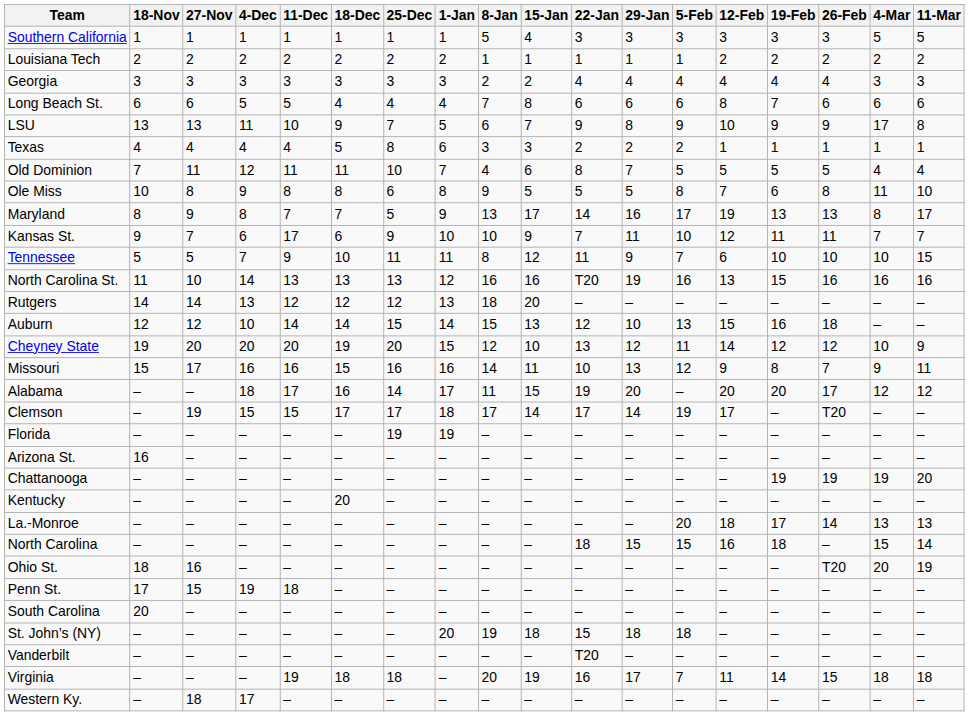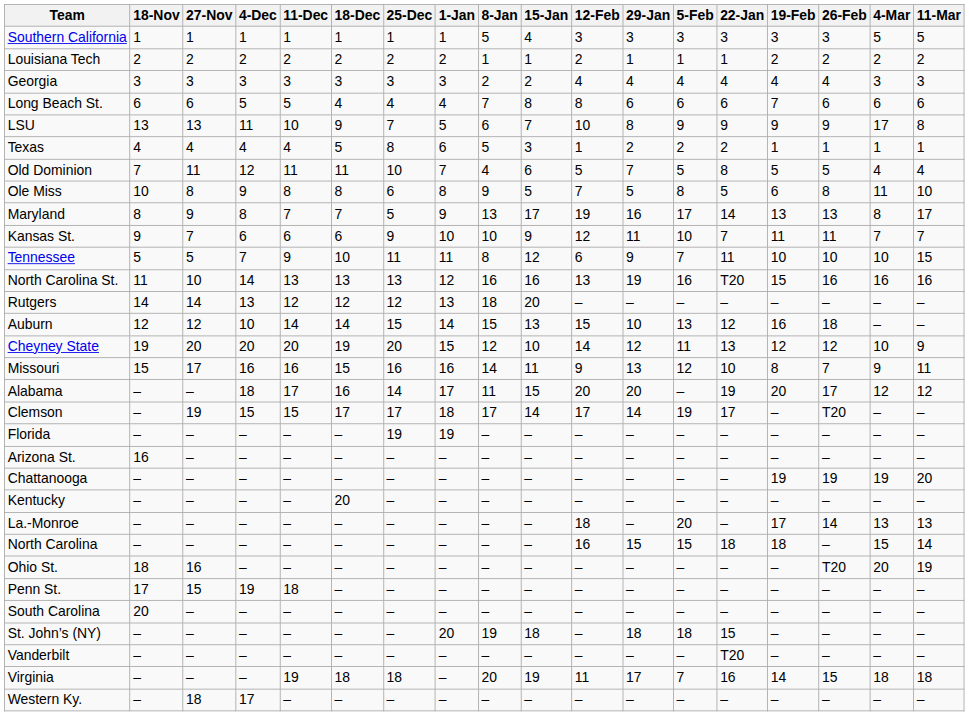 <table class="wikitable sortable">
 <tr>
 <th>Team</th>
 <th>18-Nov</th>
 <th>27-Nov</th>
 <th>4-Dec</th>
 <th>11-Dec</th>
 <th>18-Dec</th>
 <th>25-Dec</th>
 <th>1-Jan</th>
 <th>8-Jan</th>
 <th>15-Jan</th>
-<th>22-Jan</th>
+<th>12-Feb</th>
 <th>29-Jan</th>
 <th>5-Feb</th>
-<th>12-Feb</th>
+<th>22-Jan</th>
 <th>19-Feb</th>
 <th>26-Feb</th>
 <th>4-Mar</th>
 <th>11-Mar</th>
 </tr>
 <tr>
 <td><a href='#'>Southern California</a></td>
 <td>1</td>
 <td>1</td>
 <td>1</td>
 <td>1</td>
 <td>1</td>
 <td>1</td>
 <td>1</td>
 <td>5</td>
 <td>4</td>
 <td>3</td>
 <td>3</td>
 <td>3</td>
 <td>3</td>
 <td>3</td>
 <td>3</td>
 <td>5</td>
 <td>5</td>
 </tr>
 <tr>
 <td>Louisiana Tech</td>
 <td>2</td>
 <td>2</td>
 <td>2</td>
 <td>2</td>
 <td>2</td>
 <td>2</td>
 <td>2</td>
 <td>1</td>
 <td>1</td>
+<td>2</td>
 <td>1</td>
 <td>1</td>
 <td>1</td>
-<td>2</td>
 <td>2</td>
 <td>2</td>
 <td>2</td>
 <td>2</td>
 </tr>
 <tr>
 <td>Georgia</td>
 <td>3</td>
 <td>3</td>
 <td>3</td>
 <td>3</td>
 <td>3</td>
 <td>3</td>
 <td>3</td>
 <td>2</td>
 <td>2</td>
 <td>4</td>
 <td>4</td>
 <td>4</td>
 <td>4</td>
 <td>4</td>
 <td>4</td>
 <td>3</td>
 <td>3</td>
 </tr>
 <tr>
 <td>Long Beach St.</td>
 <td>6</td>
 <td>6</td>
 <td>5</td>
 <td>5</td>
 <td>4</td>
 <td>4</td>
 <td>4</td>
 <td>7</td>
 <td>8</td>
+<td>8</td>
 <td>6</td>
 <td>6</td>
 <td>6</td>
-<td>8</td>
 <td>7</td>
 <td>6</td>
 <td>6</td>
 <td>6</td>
 </tr>
 <tr>
 <td>LSU</td>
 <td>13</td>
 <td>13</td>
 <td>11</td>
 <td>10</td>
 <td>9</td>
 <td>7</td>
 <td>5</td>
 <td>6</td>
 <td>7</td>
-<td>9</td>
+<td>10</td>
 <td>8</td>
 <td>9</td>
-<td>10</td>
+<td>9</td>
 <td>9</td>
 <td>9</td>
 <td>17</td>
 <td>8</td>
 </tr>
 <tr>
 <td>Texas</td>
 <td>4</td>
 <td>4</td>
 <td>4</td>
 <td>4</td>
 <td>5</td>
 <td>8</td>
 <td>6</td>
+<td>5</td>
 <td>3</td>
-<td>3</td>
+<td>1</td>
 <td>2</td>
 <td>2</td>
 <td>2</td>
-<td>1</td>
 <td>1</td>
 <td>1</td>
 <td>1</td>
 <td>1</td>
 </tr>
 <tr>
 <td>Old Dominion</td>
 <td>7</td>
 <td>11</td>
 <td>12</td>
 <td>11</td>
 <td>11</td>
 <td>10</td>
 <td>7</td>
 <td>4</td>
 <td>6</td>
-<td>8</td>
+<td>5</td>
 <td>7</td>
 <td>5</td>
-<td>5</td>
+<td>8</td>
 <td>5</td>
 <td>5</td>
 <td>4</td>
 <td>4</td>
 </tr>
 <tr>
 <td>Ole Miss</td>
 <td>10</td>
 <td>8</td>
 <td>9</td>
 <td>8</td>
 <td>8</td>
 <td>6</td>
 <td>8</td>
 <td>9</td>
 <td>5</td>
-<td>5</td>
+<td>7</td>
 <td>5</td>
 <td>8</td>
-<td>7</td>
+<td>5</td>
 <td>6</td>
 <td>8</td>
 <td>11</td>
 <td>10</td>
 </tr>
 <tr>
 <td>Maryland</td>
 <td>8</td>
 <td>9</td>
 <td>8</td>
 <td>7</td>
 <td>7</td>
 <td>5</td>
 <td>9</td>
 <td>13</td>
 <td>17</td>
-<td>14</td>
+<td>19</td>
 <td>16</td>
 <td>17</td>
-<td>19</td>
+<td>14</td>
 <td>13</td>
 <td>13</td>
 <td>8</td>
 <td>17</td>
 </tr>
 <tr>
 <td>Kansas St.</td>
 <td>9</td>
 <td>7</td>
 <td>6</td>
-<td>17</td>
+<td>6</td>
 <td>6</td>
 <td>9</td>
 <td>10</td>
 <td>10</td>
 <td>9</td>
-<td>7</td>
+<td>12</td>
 <td>11</td>
 <td>10</td>
-<td>12</td>
+<td>7</td>
 <td>11</td>
 <td>11</td>
 <td>7</td>
 <td>7</td>
 </tr>
 <tr>
 <td><a href='#'>Tennessee</a></td>
 <td>5</td>
 <td>5</td>
 <td>7</td>
 <td>9</td>
 <td>10</td>
 <td>11</td>
 <td>11</td>
 <td>8</td>
 <td>12</td>
-<td>11</td>
+<td>6</td>
 <td>9</td>
 <td>7</td>
-<td>6</td>
+<td>11</td>
 <td>10</td>
 <td>10</td>
 <td>10</td>
 <td>15</td>
 </tr>
 <tr>
 <td>North Carolina St.</td>
 <td>11</td>
 <td>10</td>
 <td>14</td>
 <td>13</td>
 <td>13</td>
 <td>13</td>
 <td>12</td>
 <td>16</td>
 <td>16</td>
-<td data-sort-value=20>T20</td>
+<td>13</td>
 <td>19</td>
 <td>16</td>
-<td>13</td>
+<td data-sort-value=20>T20</td>
 <td>15</td>
 <td>16</td>
 <td>16</td>
 <td>16</td>
 </tr>
 <tr>
 <td>Rutgers</td>
 <td>14</td>
 <td>14</td>
 <td>13</td>
 <td>12</td>
 <td>12</td>
 <td>12</td>
 <td>13</td>
 <td>18</td>
 <td>20</td>
 <td data-sort-value=99>–</td>
 <td data-sort-value=99>–</td>
 <td data-sort-value=99>–</td>
 <td data-sort-value=99>–</td>
 <td data-sort-value=99>–</td>
 <td data-sort-value=99>–</td>
 <td data-sort-value=99>–</td>
 <td data-sort-value=99>–</td>
 </tr>
 <tr>
 <td>Auburn</td>
 <td>12</td>
 <td>12</td>
 <td>10</td>
 <td>14</td>
 <td>14</td>
 <td>15</td>
 <td>14</td>
 <td>15</td>
 <td>13</td>
-<td>12</td>
+<td>15</td>
 <td>10</td>
 <td>13</td>
-<td>15</td>
+<td>12</td>
 <td>16</td>
 <td>18</td>
 <td data-sort-value=99>–</td>
 <td data-sort-value=99>–</td>
 </tr>
 <tr>
 <td><a href='#'>Cheyney State</a></td>
 <td>19</td>
 <td>20</td>
 <td>20</td>
 <td>20</td>
 <td>19</td>
 <td>20</td>
 <td>15</td>
 <td>12</td>
 <td>10</td>
-<td>13</td>
+<td>14</td>
 <td>12</td>
 <td>11</td>
-<td>14</td>
+<td>13</td>
 <td>12</td>
 <td>12</td>
 <td>10</td>
 <td>9</td>
 </tr>
 <tr>
 <td>Missouri</td>
 <td>15</td>
 <td>17</td>
 <td>16</td>
 <td>16</td>
 <td>15</td>
 <td>16</td>
 <td>16</td>
 <td>14</td>
 <td>11</td>
-<td>10</td>
+<td>9</td>
 <td>13</td>
 <td>12</td>
-<td>9</td>
+<td>10</td>
 <td>8</td>
 <td>7</td>
 <td>9</td>
 <td>11</td>
 </tr>
 <tr>
 <td>Alabama</td>
 <td data-sort-value=99>–</td>
 <td data-sort-value=99>–</td>
 <td>18</td>
 <td>17</td>
 <td>16</td>
 <td>14</td>
 <td>17</td>
 <td>11</td>
 <td>15</td>
-<td>19</td>
+<td>20</td>
 <td>20</td>
 <td data-sort-value=99>–</td>
-<td>20</td>
+<td>19</td>
 <td>20</td>
 <td>17</td>
 <td>12</td>
 <td>12</td>
 </tr>
 <tr>
 <td>Clemson</td>
 <td data-sort-value=99>–</td>
 <td>19</td>
 <td>15</td>
 <td>15</td>
 <td>17</td>
 <td>17</td>
 <td>18</td>
 <td>17</td>
 <td>14</td>
 <td>17</td>
 <td>14</td>
 <td>19</td>
 <td>17</td>
 <td data-sort-value=99>–</td>
 <td data-sort-value=20>T20</td>
 <td data-sort-value=99>–</td>
 <td data-sort-value=99>–</td>
 </tr>
 <tr>
 <td>Florida</td>
 <td data-sort-value=99>–</td>
 <td data-sort-value=99>–</td>
 <td data-sort-value=99>–</td>
 <td data-sort-value=99>–</td>
 <td data-sort-value=99>–</td>
 <td>19</td>
 <td>19</td>
 <td data-sort-value=99>–</td>
 <td data-sort-value=99>–</td>
 <td data-sort-value=99>–</td>
 <td data-sort-value=99>–</td>
 <td data-sort-value=99>–</td>
 <td data-sort-value=99>–</td>
 <td data-sort-value=99>–</td>
 <td data-sort-value=99>–</td>
 <td data-sort-value=99>–</td>
 <td data-sort-value=99>–</td>
 </tr>
 <tr>
 <td>Arizona St.</td>
 <td>16</td>
 <td data-sort-value=99>–</td>
 <td data-sort-value=99>–</td>
 <td data-sort-value=99>–</td>
 <td data-sort-value=99>–</td>
 <td data-sort-value=99>–</td>
 <td data-sort-value=99>–</td>
 <td data-sort-value=99>–</td>
 <td data-sort-value=99>–</td>
 <td data-sort-value=99>–</td>
 <td data-sort-value=99>–</td>
 <td data-sort-value=99>–</td>
 <td data-sort-value=99>–</td>
 <td data-sort-value=99>–</td>
 <td data-sort-value=99>–</td>
 <td data-sort-value=99>–</td>
 <td data-sort-value=99>–</td>
 </tr>
 <tr>
 <td>Chattanooga</td>
 <td data-sort-value=99>–</td>
 <td data-sort-value=99>–</td>
 <td data-sort-value=99>–</td>
 <td data-sort-value=99>–</td>
 <td data-sort-value=99>–</td>
 <td data-sort-value=99>–</td>
 <td data-sort-value=99>–</td>
 <td data-sort-value=99>–</td>
 <td data-sort-value=99>–</td>
 <td data-sort-value=99>–</td>
 <td data-sort-value=99>–</td>
 <td data-sort-value=99>–</td>
 <td data-sort-value=99>–</td>
 <td>19</td>
 <td>19</td>
 <td>19</td>
 <td>20</td>
 </tr>
 <tr>
 <td>Kentucky</td>
 <td data-sort-value=99>–</td>
 <td data-sort-value=99>–</td>
 <td data-sort-value=99>–</td>
 <td data-sort-value=99>–</td>
 <td>20</td>
 <td data-sort-value=99>–</td>
 <td data-sort-value=99>–</td>
 <td data-sort-value=99>–</td>
 <td data-sort-value=99>–</td>
 <td data-sort-value=99>–</td>
 <td data-sort-value=99>–</td>
 <td data-sort-value=99>–</td>
 <td data-sort-value=99>–</td>
 <td data-sort-value=99>–</td>
 <td data-sort-value=99>–</td>
 <td data-sort-value=99>–</td>
 <td data-sort-value=99>–</td>
 </tr>
 <tr>
 <td>La.-Monroe</td>
 <td data-sort-value=99>–</td>
 <td data-sort-value=99>–</td>
 <td data-sort-value=99>–</td>
 <td data-sort-value=99>–</td>
 <td data-sort-value=99>–</td>
 <td data-sort-value=99>–</td>
 <td data-sort-value=99>–</td>
 <td data-sort-value=99>–</td>
 <td data-sort-value=99>–</td>
-<td data-sort-value=99>–</td>
+<td>18</td>
 <td data-sort-value=99>–</td>
 <td>20</td>
-<td>18</td>
+<td data-sort-value=99>–</td>
 <td>17</td>
 <td>14</td>
 <td>13</td>
 <td>13</td>
 </tr>
 <tr>
 <td>North Carolina</td>
 <td data-sort-value=99>–</td>
 <td data-sort-value=99>–</td>
 <td data-sort-value=99>–</td>
 <td data-sort-value=99>–</td>
 <td data-sort-value=99>–</td>
 <td data-sort-value=99>–</td>
 <td data-sort-value=99>–</td>
 <td data-sort-value=99>–</td>
 <td data-sort-value=99>–</td>
-<td>18</td>
+<td>16</td>
 <td>15</td>
 <td>15</td>
-<td>16</td>
+<td>18</td>
 <td>18</td>
 <td data-sort-value=99>–</td>
 <td>15</td>
 <td>14</td>
 </tr>
 <tr>
 <td>Ohio St.</td>
 <td>18</td>
 <td>16</td>
 <td data-sort-value=99>–</td>
 <td data-sort-value=99>–</td>
 <td data-sort-value=99>–</td>
 <td data-sort-value=99>–</td>
 <td data-sort-value=99>–</td>
 <td data-sort-value=99>–</td>
 <td data-sort-value=99>–</td>
 <td data-sort-value=99>–</td>
 <td data-sort-value=99>–</td>
 <td data-sort-value=99>–</td>
 <td data-sort-value=99>–</td>
 <td data-sort-value=99>–</td>
 <td data-sort-value=20>T20</td>
 <td>20</td>
 <td>19</td>
 </tr>
 <tr>
 <td>Penn St.</td>
 <td>17</td>
 <td>15</td>
 <td>19</td>
 <td>18</td>
 <td data-sort-value=99>–</td>
 <td data-sort-value=99>–</td>
 <td data-sort-value=99>–</td>
 <td data-sort-value=99>–</td>
 <td data-sort-value=99>–</td>
 <td data-sort-value=99>–</td>
 <td data-sort-value=99>–</td>
 <td data-sort-value=99>–</td>
 <td data-sort-value=99>–</td>
 <td data-sort-value=99>–</td>
 <td data-sort-value=99>–</td>
 <td data-sort-value=99>–</td>
 <td data-sort-value=99>–</td>
 </tr>
 <tr>
 <td>South Carolina</td>
 <td>20</td>
 <td data-sort-value=99>–</td>
 <td data-sort-value=99>–</td>
 <td data-sort-value=99>–</td>
 <td data-sort-value=99>–</td>
 <td data-sort-value=99>–</td>
 <td data-sort-value=99>–</td>
 <td data-sort-value=99>–</td>
 <td data-sort-value=99>–</td>
 <td data-sort-value=99>–</td>
 <td data-sort-value=99>–</td>
 <td data-sort-value=99>–</td>
 <td data-sort-value=99>–</td>
 <td data-sort-value=99>–</td>
 <td data-sort-value=99>–</td>
 <td data-sort-value=99>–</td>
 <td data-sort-value=99>–</td>
 </tr>
 <tr>
 <td>St. John’s (NY)</td>
 <td data-sort-value=99>–</td>
 <td data-sort-value=99>–</td>
 <td data-sort-value=99>–</td>
 <td data-sort-value=99>–</td>
 <td data-sort-value=99>–</td>
 <td data-sort-value=99>–</td>
 <td>20</td>
 <td>19</td>
 <td>18</td>
-<td>15</td>
+<td data-sort-value=99>–</td>
 <td>18</td>
 <td>18</td>
-<td data-sort-value=99>–</td>
+<td>15</td>
 <td data-sort-value=99>–</td>
 <td data-sort-value=99>–</td>
 <td data-sort-value=99>–</td>
 <td data-sort-value=99>–</td>
 </tr>
 <tr>
 <td>Vanderbilt</td>
 <td data-sort-value=99>–</td>
 <td data-sort-value=99>–</td>
 <td data-sort-value=99>–</td>
 <td data-sort-value=99>–</td>
 <td data-sort-value=99>–</td>
 <td data-sort-value=99>–</td>
 <td data-sort-value=99>–</td>
 <td data-sort-value=99>–</td>
 <td data-sort-value=99>–</td>
-<td data-sort-value=20>T20</td>
 <td data-sort-value=99>–</td>
 <td data-sort-value=99>–</td>
 <td data-sort-value=99>–</td>
+<td data-sort-value=20>T20</td>
 <td data-sort-value=99>–</td>
 <td data-sort-value=99>–</td>
 <td data-sort-value=99>–</td>
 <td data-sort-value=99>–</td>
 </tr>
 <tr>
 <td>Virginia</td>
 <td data-sort-value=99>–</td>
 <td data-sort-value=99>–</td>
 <td data-sort-value=99>–</td>
 <td>19</td>
 <td>18</td>
 <td>18</td>
 <td data-sort-value=99>–</td>
 <td>20</td>
 <td>19</td>
-<td>16</td>
+<td>11</td>
 <td>17</td>
 <td>7</td>
-<td>11</td>
+<td>16</td>
 <td>14</td>
 <td>15</td>
 <td>18</td>
 <td>18</td>
 </tr>
 <tr>
 <td>Western Ky.</td>
 <td data-sort-value=99>–</td>
 <td>18</td>
 <td>17</td>
 <td data-sort-value=99>–</td>
 <td data-sort-value=99>–</td>
 <td data-sort-value=99>–</td>
 <td data-sort-value=99>–</td>
 <td data-sort-value=99>–</td>
 <td data-sort-value=99>–</td>
 <td data-sort-value=99>–</td>
 <td data-sort-value=99>–</td>
 <td data-sort-value=99>–</td>
 <td data-sort-value=99>–</td>
 <td data-sort-value=99>–</td>
 <td data-sort-value=99>–</td>
 <td data-sort-value=99>–</td>
 <td data-sort-value=99>–</td>
 </tr>
 </table>
